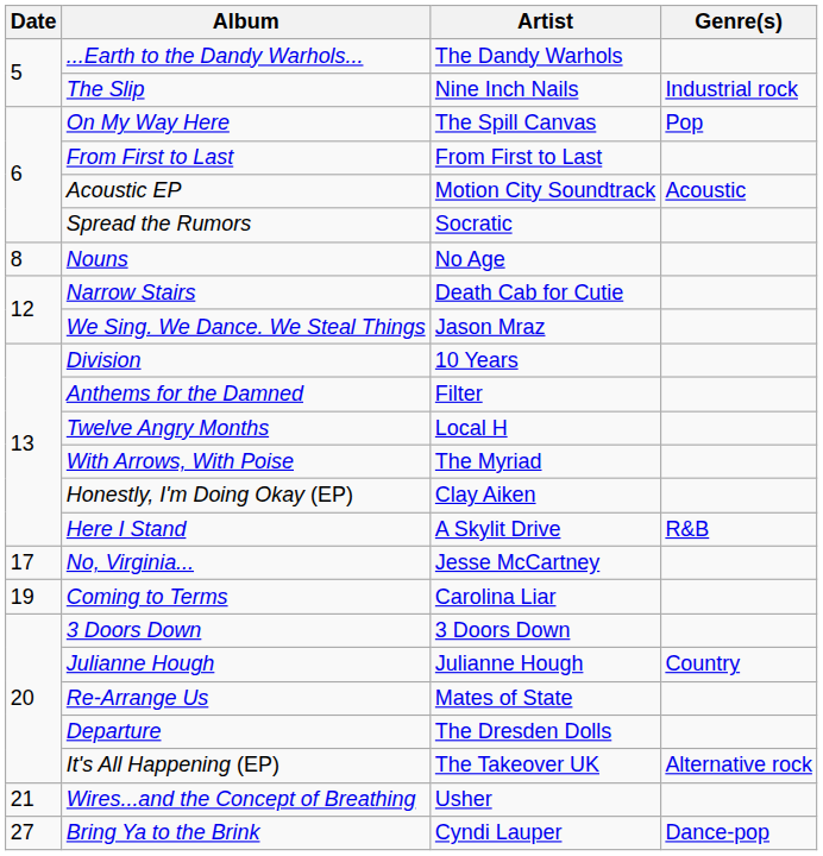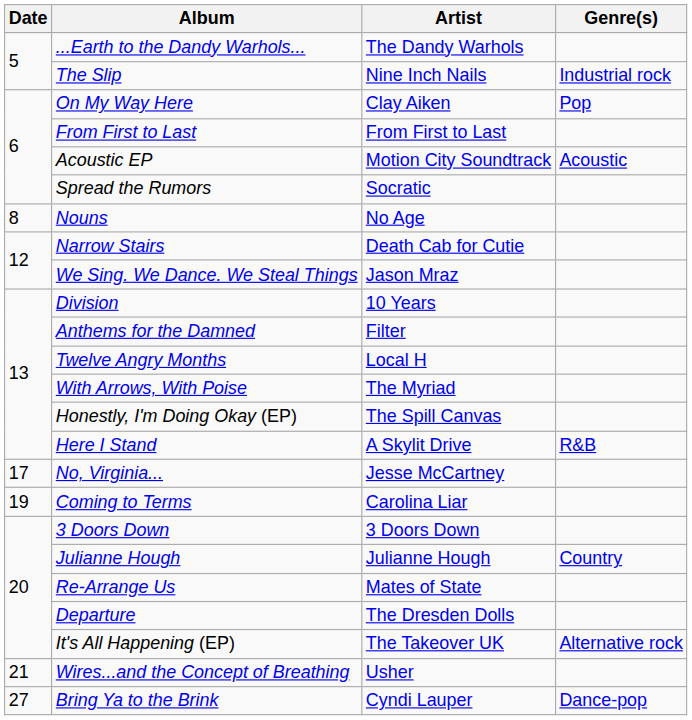 <table class="wikitable">
 <tr>
 <th>Date</th>
 <th>Album</th>
 <th>Artist</th>
 <th>Genre(s)</th>
 </tr>
 <tr>
 <td rowspan="2">5</td>
 <td><em><a href='#'>...Earth to the Dandy Warhols...</a></em></td>
 <td><a href='#'>The Dandy Warhols</a></td>
 <td></td>
 </tr>
 <tr>
 <td><em><a href='#'>The Slip</a></em></td>
 <td><a href='#'>Nine Inch Nails</a></td>
 <td><a href='#'>Industrial rock</a></td>
 </tr>
 <tr>
 <td rowspan="4">6</td>
 <td><em><a href='#'>On My Way Here</a></em></td>
-<td><a href='#'>The Spill Canvas</a></td>
+<td><a href='#'>Clay Aiken</a></td>
 <td><a href='#'>Pop</a></td>
 </tr>
 <tr>
 <td><em><a href='#'>From First to Last</a></em></td>
 <td><a href='#'>From First to Last</a></td>
 <td></td>
 </tr>
 <tr>
 <td><em>Acoustic EP</em></td>
 <td><a href='#'>Motion City Soundtrack</a></td>
 <td><a href='#'>Acoustic</a></td>
 </tr>
 <tr>
 <td><em>Spread the Rumors</em></td>
 <td><a href='#'>Socratic</a></td>
 <td></td>
 </tr>
 <tr>
 <td>8</td>
 <td><em><a href='#'>Nouns</a></em></td>
 <td><a href='#'>No Age</a></td>
 <td></td>
 </tr>
 <tr>
 <td rowspan="2">12</td>
 <td><em><a href='#'>Narrow Stairs</a></em></td>
 <td><a href='#'>Death Cab for Cutie</a></td>
 <td></td>
 </tr>
 <tr>
 <td><em><a href='#'>We Sing. We Dance. We Steal Things</a></em></td>
 <td><a href='#'>Jason Mraz</a></td>
 <td></td>
 </tr>
 <tr>
 <td rowspan="6">13</td>
 <td><em><a href='#'>Division</a></em></td>
 <td><a href='#'>10 Years</a></td>
 <td></td>
 </tr>
 <tr>
 <td><em><a href='#'>Anthems for the Damned</a></em></td>
 <td><a href='#'>Filter</a></td>
 <td></td>
 </tr>
 <tr>
 <td><em><a href='#'>Twelve Angry Months</a></em></td>
 <td><a href='#'>Local H</a></td>
 <td></td>
 </tr>
 <tr>
 <td><em><a href='#'>With Arrows, With Poise</a></em></td>
 <td><a href='#'>The Myriad</a></td>
 <td></td>
 </tr>
 <tr>
 <td><em>Honestly, I'm Doing Okay</em> (EP)</td>
-<td><a href='#'>Clay Aiken</a></td>
+<td><a href='#'>The Spill Canvas</a></td>
 <td></td>
 </tr>
 <tr>
 <td><em><a href='#'>Here I Stand</a></em></td>
 <td><a href='#'>A Skylit Drive</a></td>
 <td><a href='#'>R&B</a></td>
 </tr>
 <tr>
 <td>17</td>
 <td><em><a href='#'>No, Virginia...</a></em></td>
 <td><a href='#'>Jesse McCartney</a></td>
 <td></td>
 </tr>
 <tr>
 <td>19</td>
 <td><em><a href='#'>Coming to Terms</a></em></td>
 <td><a href='#'>Carolina Liar</a></td>
 <td></td>
 </tr>
 <tr>
 <td rowspan="5">20</td>
 <td><em><a href='#'>3 Doors Down</a></em></td>
 <td><a href='#'>3 Doors Down</a></td>
 <td></td>
 </tr>
 <tr>
 <td><em><a href='#'>Julianne Hough</a></em></td>
 <td><a href='#'>Julianne Hough</a></td>
 <td><a href='#'>Country</a></td>
 </tr>
 <tr>
 <td><em><a href='#'>Re-Arrange Us</a></em></td>
 <td><a href='#'>Mates of State</a></td>
 <td></td>
 </tr>
 <tr>
 <td><em><a href='#'>Departure</a></em></td>
 <td><a href='#'>The Dresden Dolls</a></td>
 <td></td>
 </tr>
 <tr>
 <td><em>It's All Happening</em> (EP)</td>
 <td><a href='#'>The Takeover UK</a></td>
 <td><a href='#'>Alternative rock</a></td>
 </tr>
 <tr>
 <td>21</td>
 <td><em><a href='#'>Wires...and the Concept of Breathing</a></em></td>
 <td><a href='#'>Usher</a></td>
 <td></td>
 </tr>
 <tr>
 <td>27</td>
 <td><em><a href='#'>Bring Ya to the Brink</a></em></td>
 <td><a href='#'>Cyndi Lauper</a></td>
 <td><a href='#'>Dance-pop</a></td>
 </tr>
 </table>
